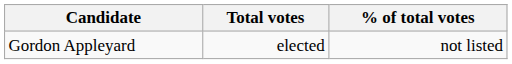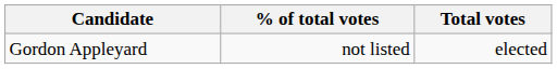 <table class="wikitable" width="475">
 <tr>
 <th align="left">Candidate</th>
+<th align="right">% of total votes</th>
 <th align="right">Total votes</th>
-<th align="right">% of total votes</th>
 </tr>
 <tr>
 <td align="left">Gordon Appleyard</td>
+<td align="right">not listed</td>
 <td align="right">elected</td>
-<td align="right">not listed</td>
 </tr>
 </table>
